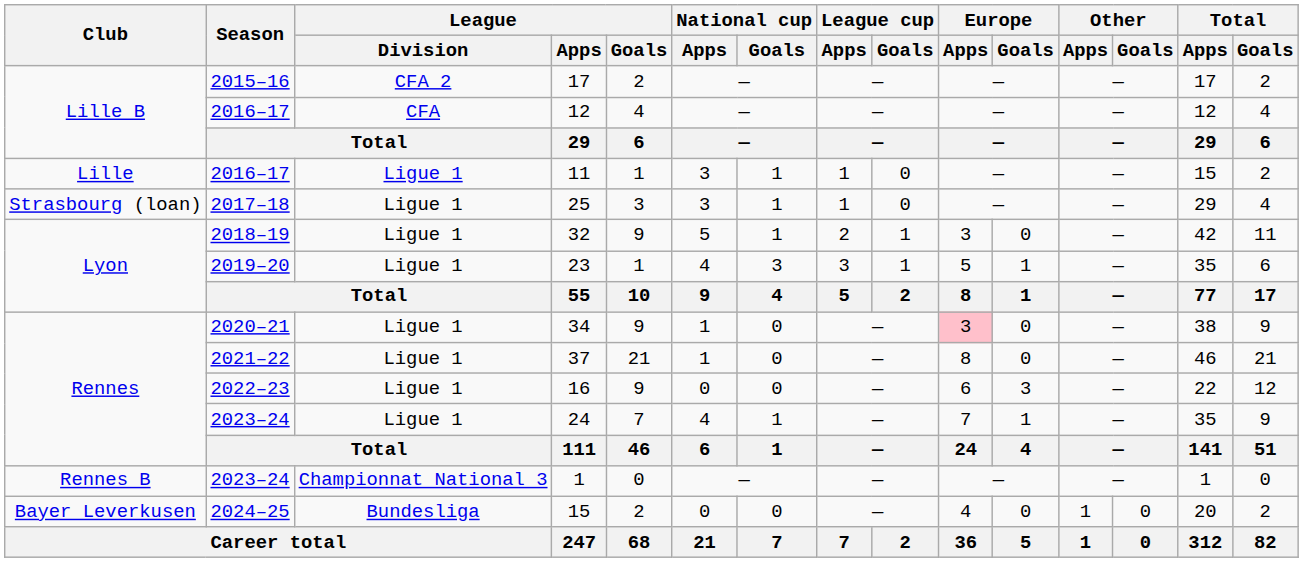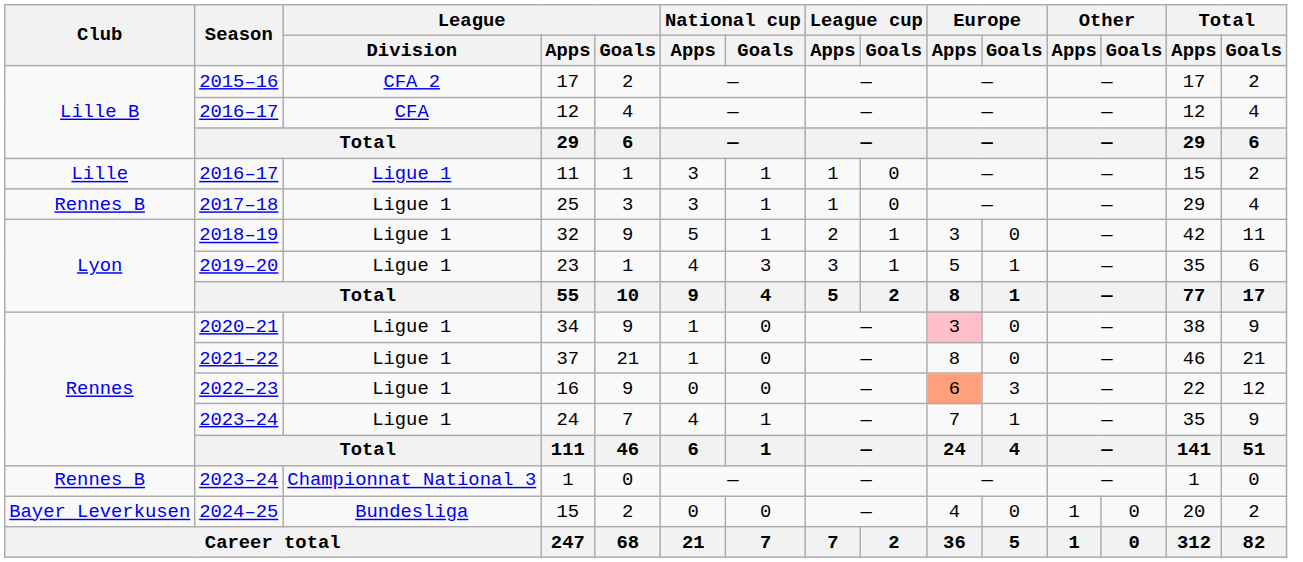 <table class="wikitable" style="text-align: center">
 <tr>
 <th rowspan="2">Club</th>
 <th rowspan="2">Season</th>
 <th colspan="3">League</th>
 <th colspan="2">National cup</th>
 <th colspan="2">League cup</th>
 <th colspan="2">Europe</th>
 <th colspan="2">Other</th>
 <th colspan="2">Total</th>
 </tr>
 <tr>
 <th>Division</th>
 <th>Apps</th>
 <th>Goals</th>
 <th>Apps</th>
 <th>Goals</th>
 <th>Apps</th>
 <th>Goals</th>
 <th>Apps</th>
 <th>Goals</th>
 <th>Apps</th>
 <th>Goals</th>
 <th>Apps</th>
 <th>Goals</th>
 </tr>
 <tr>
 <td rowspan="3"><a href='#'>Lille B</a></td>
 <td><a href='#'>2015–16</a></td>
 <td><a href='#'>CFA 2</a></td>
 <td>17</td>
 <td>2</td>
 <td colspan="2">—</td>
 <td colspan="2">—</td>
 <td colspan="2">—</td>
 <td colspan="2">—</td>
 <td>17</td>
 <td>2</td>
 </tr>
 <tr>
 <td><a href='#'>2016–17</a></td>
 <td><a href='#'>CFA</a></td>
 <td>12</td>
 <td>4</td>
 <td colspan="2">—</td>
 <td colspan="2">—</td>
 <td colspan="2">—</td>
 <td colspan="2">—</td>
 <td>12</td>
 <td>4</td>
 </tr>
 <tr>
 <th colspan="2">Total</th>
 <th>29</th>
 <th>6</th>
 <th colspan="2">—</th>
 <th colspan="2">—</th>
 <th colspan="2">—</th>
 <th colspan="2">—</th>
 <th>29</th>
 <th>6</th>
 </tr>
 <tr>
 <td><a href='#'>Lille</a></td>
 <td><a href='#'>2016–17</a></td>
 <td><a href='#'>Ligue 1</a></td>
 <td>11</td>
 <td>1</td>
 <td>3</td>
 <td>1</td>
 <td>1</td>
 <td>0</td>
 <td colspan="2">—</td>
 <td colspan="2">—</td>
 <td>15</td>
 <td>2</td>
 </tr>
 <tr>
-<td><a href='#'>Strasbourg</a> (loan)</td>
+<td><a href='#'>Rennes B</a></td>
 <td><a href='#'>2017–18</a></td>
 <td>Ligue 1</td>
 <td>25</td>
 <td>3</td>
 <td>3</td>
 <td>1</td>
 <td>1</td>
 <td>0</td>
 <td colspan="2">—</td>
 <td colspan="2">—</td>
 <td>29</td>
 <td>4</td>
 </tr>
 <tr>
 <td rowspan="3"><a href='#'>Lyon</a></td>
 <td><a href='#'>2018–19</a></td>
 <td>Ligue 1</td>
 <td>32</td>
 <td>9</td>
 <td>5</td>
 <td>1</td>
 <td>2</td>
 <td>1</td>
 <td>3</td>
 <td>0</td>
 <td colspan="2">—</td>
 <td>42</td>
 <td>11</td>
 </tr>
 <tr>
 <td><a href='#'>2019–20</a></td>
 <td>Ligue 1</td>
 <td>23</td>
 <td>1</td>
 <td>4</td>
 <td>3</td>
 <td>3</td>
 <td>1</td>
 <td>5</td>
 <td>1</td>
 <td colspan="2">—</td>
 <td>35</td>
 <td>6</td>
 </tr>
 <tr>
 <th colspan="2">Total</th>
 <th>55</th>
 <th>10</th>
 <th>9</th>
 <th>4</th>
 <th>5</th>
 <th>2</th>
 <th>8</th>
 <th>1</th>
 <th colspan="2">—</th>
 <th>77</th>
 <th>17</th>
 </tr>
 <tr>
 <td rowspan="5"><a href='#'>Rennes</a></td>
 <td><a href='#'>2020–21</a></td>
 <td>Ligue 1</td>
 <td>34</td>
 <td>9</td>
 <td>1</td>
 <td>0</td>
 <td colspan="2">—</td>
 <td style="background: pink;">3</td>
 <td>0</td>
 <td colspan="2">—</td>
 <td>38</td>
 <td>9</td>
 </tr>
 <tr>
 <td><a href='#'>2021–22</a></td>
 <td>Ligue 1</td>
 <td>37</td>
 <td>21</td>
 <td>1</td>
 <td>0</td>
 <td colspan="2">—</td>
 <td>8</td>
 <td>0</td>
 <td colspan="2">—</td>
 <td>46</td>
 <td>21</td>
 </tr>
 <tr>
 <td><a href='#'>2022–23</a></td>
 <td>Ligue 1</td>
 <td>16</td>
 <td>9</td>
 <td>0</td>
 <td>0</td>
 <td colspan="2">—</td>
-<td>6</td>
+<td style="background: lightsalmon;">6</td>
 <td>3</td>
 <td colspan="2">—</td>
 <td>22</td>
 <td>12</td>
 </tr>
 <tr>
 <td><a href='#'>2023–24</a></td>
 <td>Ligue 1</td>
 <td>24</td>
 <td>7</td>
 <td>4</td>
 <td>1</td>
 <td colspan="2">—</td>
 <td>7</td>
 <td>1</td>
 <td colspan="2">—</td>
 <td>35</td>
 <td>9</td>
 </tr>
 <tr>
 <th colspan="2">Total</th>
 <th>111</th>
 <th>46</th>
 <th>6</th>
 <th>1</th>
 <th colspan="2">—</th>
 <th>24</th>
 <th>4</th>
 <th colspan="2">—</th>
 <th>141</th>
 <th>51</th>
 </tr>
 <tr>
 <td><a href='#'>Rennes B</a></td>
 <td><a href='#'>2023–24</a></td>
 <td><a href='#'>Championnat National 3</a></td>
 <td>1</td>
 <td>0</td>
 <td colspan="2">—</td>
 <td colspan="2">—</td>
 <td colspan="2">—</td>
 <td colspan="2">—</td>
 <td>1</td>
 <td>0</td>
 </tr>
 <tr>
 <td><a href='#'>Bayer Leverkusen</a></td>
 <td><a href='#'>2024–25</a></td>
 <td><a href='#'>Bundesliga</a></td>
 <td>15</td>
 <td>2</td>
 <td>0</td>
 <td>0</td>
 <td colspan="2">—</td>
 <td>4</td>
 <td>0</td>
 <td>1</td>
 <td>0</td>
 <td>20</td>
 <td>2</td>
 </tr>
 <tr>
 <th colspan="3">Career total</th>
 <th>247</th>
 <th>68</th>
 <th>21</th>
 <th>7</th>
 <th>7</th>
 <th>2</th>
 <th>36</th>
 <th>5</th>
 <th>1</th>
 <th>0</th>
 <th>312</th>
 <th>82</th>
 </tr>
 </table>
